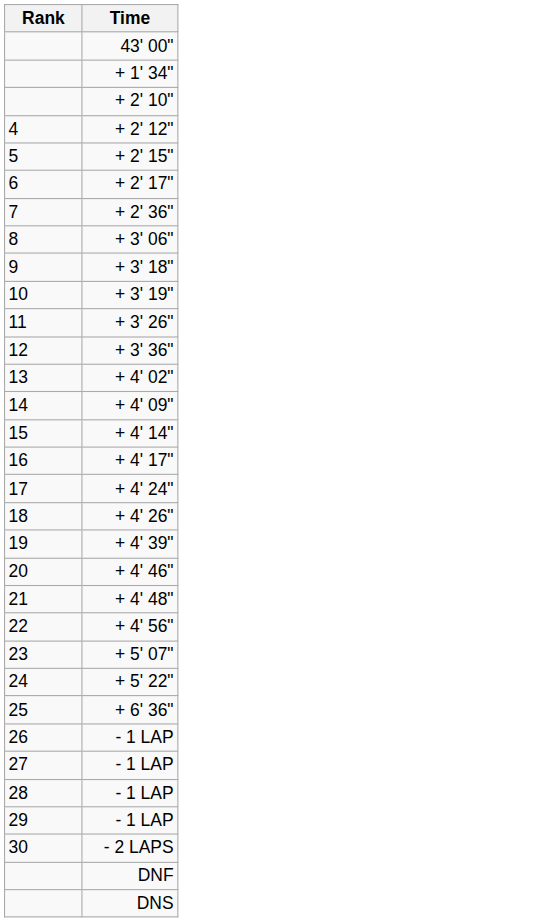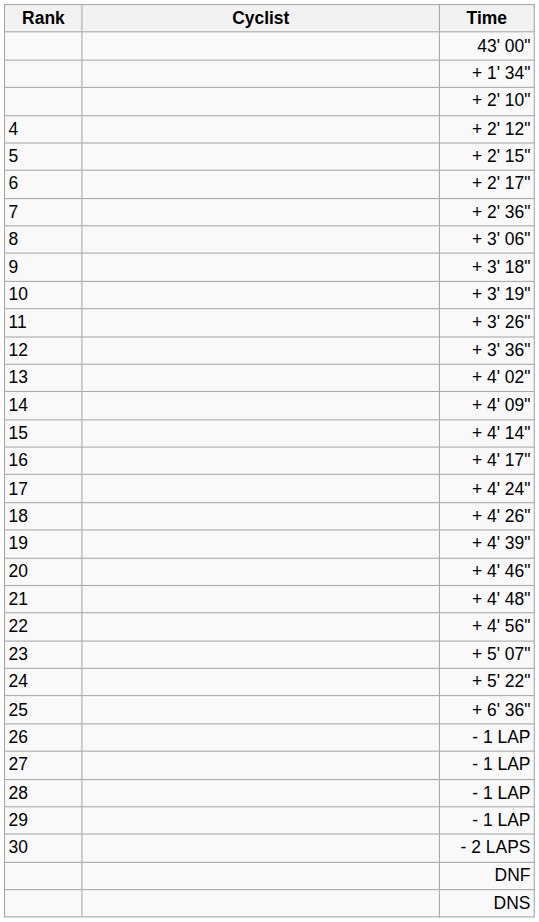 <table class="wikitable">
 <tr>
 <th style="width: 4em;">Rank</th>
+<th style="width: 20em;">Cyclist</th>
 <th style="width: 5em;">Time</th>
 </tr>
 <tr>
+<td></td>
 <td></td>
 <td align="right">43' 00"</td>
 </tr>
 <tr>
 <td></td>
+<td></td>
 <td align="right">+ 1' 34"</td>
 </tr>
 <tr>
+<td></td>
 <td></td>
 <td align="right">+ 2' 10"</td>
 </tr>
 <tr>
 <td>4</td>
+<td></td>
 <td align="right">+ 2' 12"</td>
 </tr>
 <tr>
 <td>5</td>
+<td></td>
 <td align="right">+ 2' 15"</td>
 </tr>
 <tr>
 <td>6</td>
+<td></td>
 <td align="right">+ 2' 17"</td>
 </tr>
 <tr>
 <td>7</td>
+<td></td>
 <td align="right">+ 2' 36"</td>
 </tr>
 <tr>
 <td>8</td>
+<td></td>
 <td align="right">+ 3' 06"</td>
 </tr>
 <tr>
 <td>9</td>
+<td></td>
 <td align="right">+ 3' 18"</td>
 </tr>
 <tr>
 <td>10</td>
+<td></td>
 <td align="right">+ 3' 19"</td>
 </tr>
 <tr>
 <td>11</td>
+<td></td>
 <td align="right">+ 3' 26"</td>
 </tr>
 <tr>
 <td>12</td>
+<td></td>
 <td align="right">+ 3' 36"</td>
 </tr>
 <tr>
 <td>13</td>
+<td></td>
 <td align="right">+ 4' 02"</td>
 </tr>
 <tr>
 <td>14</td>
+<td></td>
 <td align="right">+ 4' 09"</td>
 </tr>
 <tr>
 <td>15</td>
+<td></td>
 <td align="right">+ 4' 14"</td>
 </tr>
 <tr>
 <td>16</td>
+<td></td>
 <td align="right">+ 4' 17"</td>
 </tr>
 <tr>
 <td>17</td>
+<td></td>
 <td align="right">+ 4' 24"</td>
 </tr>
 <tr>
 <td>18</td>
+<td></td>
 <td align="right">+ 4' 26"</td>
 </tr>
 <tr>
 <td>19</td>
+<td></td>
 <td align="right">+ 4' 39"</td>
 </tr>
 <tr>
 <td>20</td>
+<td></td>
 <td align="right">+ 4' 46"</td>
 </tr>
 <tr>
 <td>21</td>
+<td></td>
 <td align="right">+ 4' 48"</td>
 </tr>
 <tr>
 <td>22</td>
+<td></td>
 <td align="right">+ 4' 56"</td>
 </tr>
 <tr>
 <td>23</td>
+<td></td>
 <td align="right">+ 5' 07"</td>
 </tr>
 <tr>
 <td>24</td>
+<td></td>
 <td align="right">+ 5' 22"</td>
 </tr>
 <tr>
 <td>25</td>
+<td></td>
 <td align="right">+ 6' 36"</td>
 </tr>
 <tr>
 <td>26</td>
+<td></td>
 <td align="right">- 1 LAP</td>
 </tr>
 <tr>
 <td>27</td>
+<td></td>
 <td align="right">- 1 LAP</td>
 </tr>
 <tr>
 <td>28</td>
+<td></td>
 <td align="right">- 1 LAP</td>
 </tr>
 <tr>
 <td>29</td>
+<td></td>
 <td align="right">- 1 LAP</td>
 </tr>
 <tr>
 <td>30</td>
+<td></td>
 <td align="right">- 2 LAPS</td>
 </tr>
 <tr>
+<td></td>
 <td></td>
 <td align="right">DNF</td>
 </tr>
 <tr>
 <td></td>
+<td></td>
 <td align="right">DNS</td>
 </tr>
 </table>
